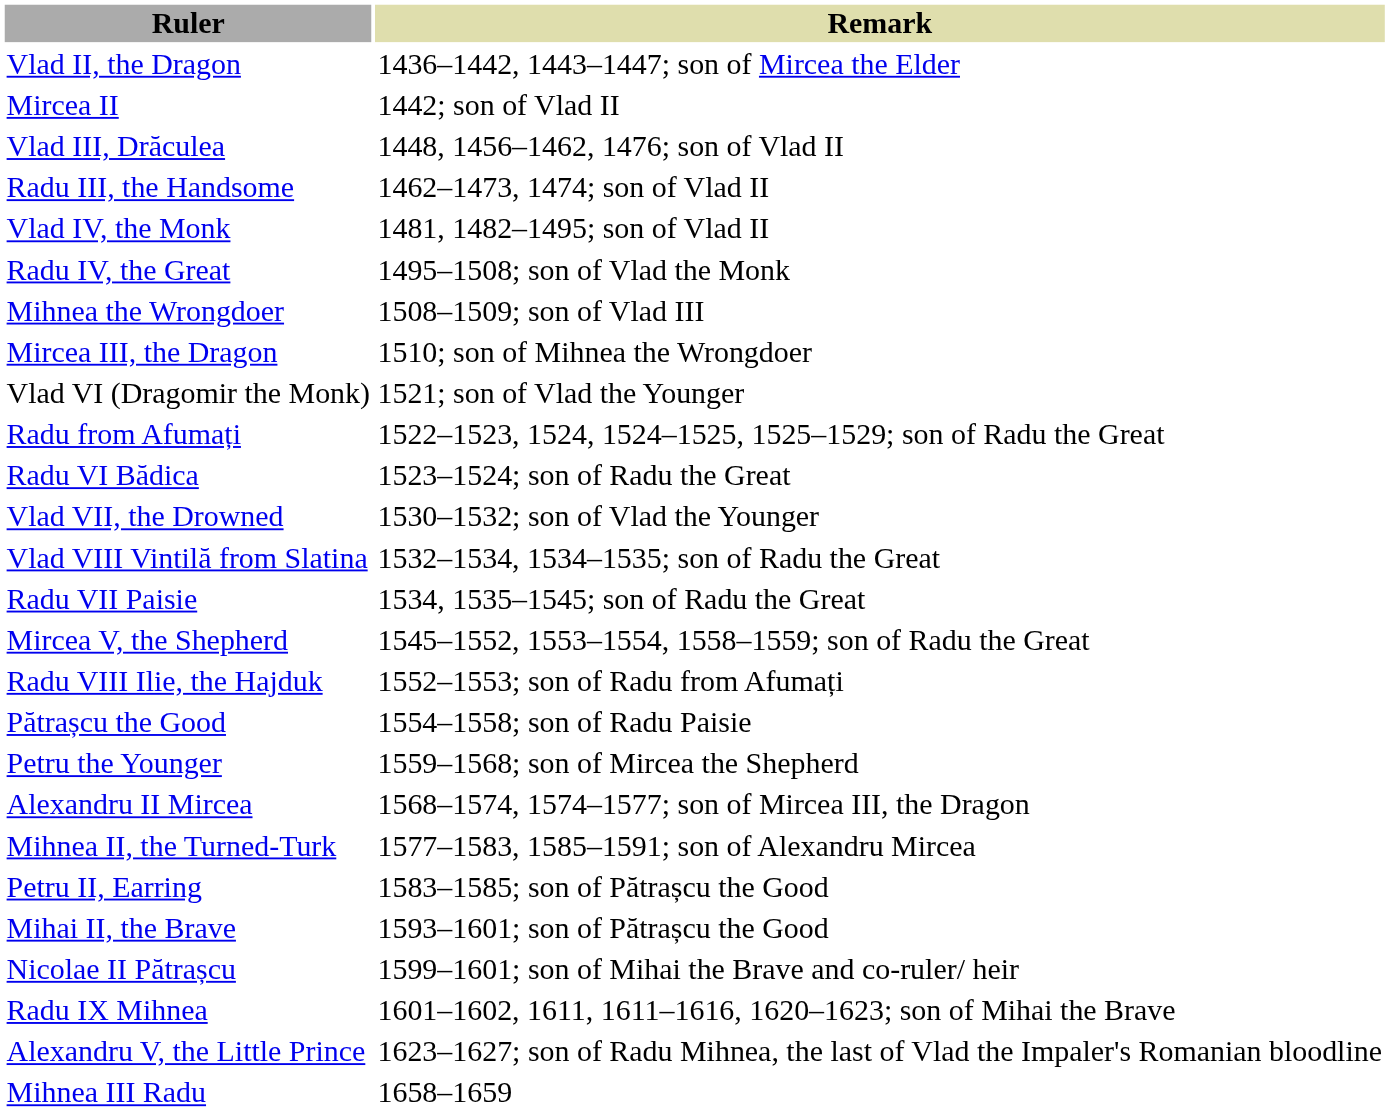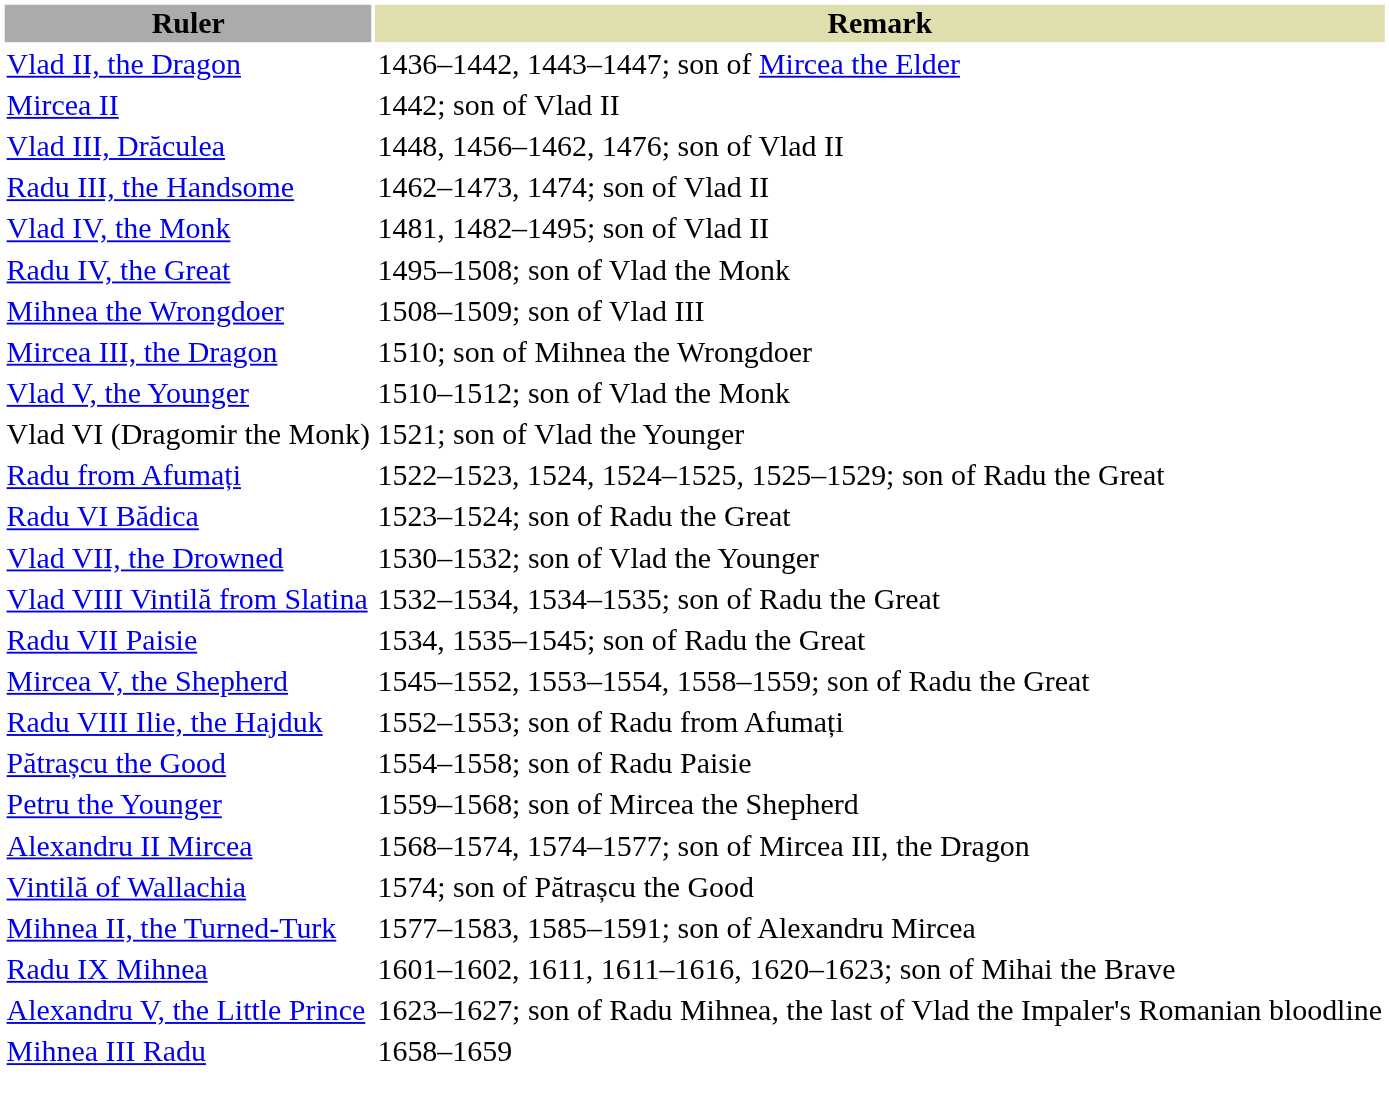 <table border="0">
 <tr>
 <th style="background:#ababab;">Ruler</th>
 <th style="background:#dfdead;">Remark</th>
 </tr>
 <tr>
 <td><a href='#'>Vlad II, the Dragon</a></td>
 <td>1436–1442, 1443–1447; son of <a href='#'>Mircea the Elder</a></td>
 </tr>
 <tr>
 <td><a href='#'>Mircea II</a></td>
 <td>1442; son of Vlad II</td>
 </tr>
 <tr>
 <td><a href='#'>Vlad III, Drăculea</a></td>
 <td>1448, 1456–1462, 1476; son of Vlad II</td>
 </tr>
 <tr>
 <td><a href='#'>Radu III, the Handsome</a></td>
 <td>1462–1473, 1474; son of Vlad II</td>
 </tr>
 <tr>
 <td><a href='#'>Vlad IV, the Monk</a></td>
 <td>1481, 1482–1495; son of Vlad II</td>
 </tr>
 <tr>
 <td><a href='#'>Radu IV, the Great</a></td>
 <td>1495–1508; son of Vlad the Monk</td>
 </tr>
 <tr>
 <td><a href='#'>Mihnea the Wrongdoer</a></td>
 <td>1508–1509; son of Vlad III</td>
 </tr>
 <tr>
 <td><a href='#'>Mircea III, the Dragon</a></td>
 <td>1510; son of Mihnea the Wrongdoer</td>
+</tr>
+<tr>
+<td><a href='#'>Vlad V, the Younger</a></td>
+<td>1510–1512; son of Vlad the Monk</td>
 </tr>
 <tr>
 <td>Vlad VI (Dragomir the Monk)</td>
 <td>1521; son of Vlad the Younger</td>
 </tr>
 <tr>
 <td><a href='#'>Radu from Afumați</a></td>
 <td>1522–1523, 1524, 1524–1525, 1525–1529; son of Radu the Great</td>
 </tr>
 <tr>
 <td><a href='#'>Radu VI Bădica</a></td>
 <td>1523–1524; son of Radu the Great</td>
 </tr>
 <tr>
 <td><a href='#'>Vlad VII, the Drowned</a></td>
 <td>1530–1532; son of Vlad the Younger</td>
 </tr>
 <tr>
 <td><a href='#'>Vlad VIII Vintilă from Slatina</a></td>
 <td>1532–1534, 1534–1535; son of Radu the Great</td>
 </tr>
 <tr>
 <td><a href='#'>Radu VII Paisie</a></td>
 <td>1534, 1535–1545; son of Radu the Great</td>
 </tr>
 <tr>
 <td><a href='#'>Mircea V, the Shepherd</a></td>
 <td>1545–1552, 1553–1554, 1558–1559; son of Radu the Great</td>
 </tr>
 <tr>
 <td><a href='#'>Radu VIII Ilie, the Hajduk</a></td>
 <td>1552–1553; son of Radu from Afumați</td>
 </tr>
 <tr>
 <td><a href='#'>Pătrașcu the Good</a></td>
 <td>1554–1558; son of Radu Paisie</td>
 </tr>
 <tr>
 <td><a href='#'>Petru the Younger</a></td>
 <td>1559–1568; son of Mircea the Shepherd</td>
 </tr>
 <tr>
 <td><a href='#'>Alexandru II Mircea</a></td>
 <td>1568–1574, 1574–1577; son of Mircea III, the Dragon</td>
 </tr>
 <tr>
+<td><a href='#'>Vintilă of Wallachia</a></td>
+<td>1574; son of Pătrașcu the Good</td>
+</tr>
+<tr>
 <td><a href='#'>Mihnea II, the Turned-Turk</a></td>
 <td>1577–1583, 1585–1591; son of Alexandru Mircea</td>
-</tr>
-<tr>
-<td><a href='#'>Petru II, Earring</a></td>
-<td>1583–1585; son of Pătrașcu the Good</td>
-</tr>
-<tr>
-<td><a href='#'>Mihai II, the Brave</a></td>
-<td>1593–1601; son of Pătrașcu the Good</td>
-</tr>
-<tr>
-<td><a href='#'>Nicolae II Pătrașcu</a></td>
-<td>1599–1601; son of Mihai the Brave and co-ruler/ heir</td>
 </tr>
 <tr>
 <td><a href='#'>Radu IX Mihnea</a></td>
 <td>1601–1602, 1611, 1611–1616, 1620–1623; son of Mihai the Brave</td>
 </tr>
 <tr>
 <td><a href='#'>Alexandru V, the Little Prince</a></td>
 <td>1623–1627; son of Radu Mihnea, the last of Vlad the Impaler's Romanian bloodline</td>
 </tr>
 <tr>
 <td><a href='#'>Mihnea III Radu</a></td>
 <td>1658–1659</td>
 </tr>
 </table>
